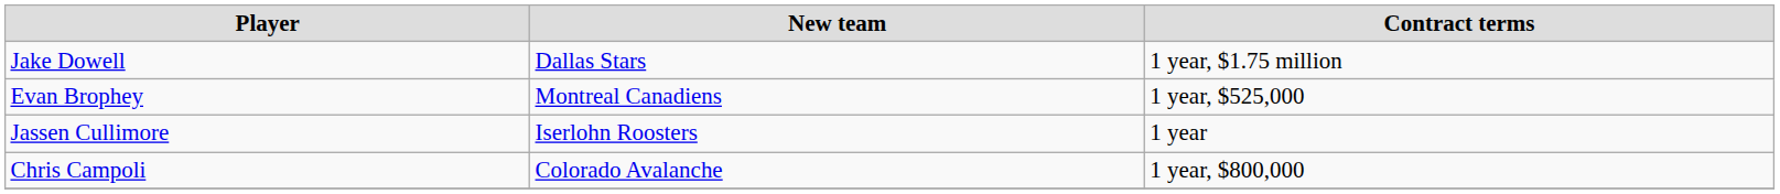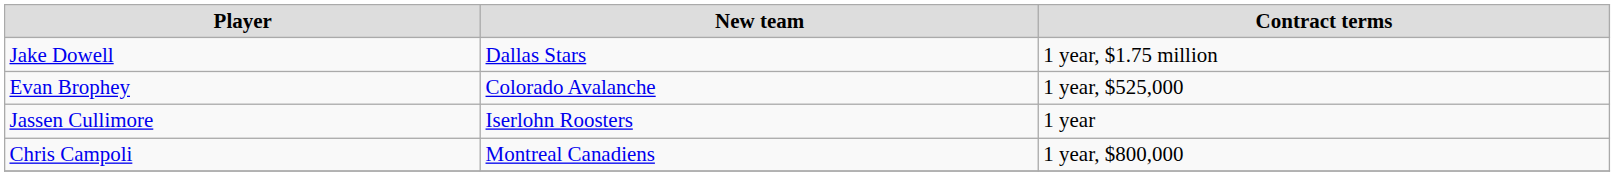 <table class="wikitable" width=97%>
 <tr align="center" bgcolor="#dddddd">
 <td><strong>Player</strong></td>
 <td><strong>New team</strong></td>
 <td><strong>Contract terms</strong></td>
 </tr>
 <tr>
 <td><a href='#'>Jake Dowell</a></td>
 <td><a href='#'>Dallas Stars</a></td>
 <td>1 year, $1.75 million</td>
 </tr>
 <tr>
 <td><a href='#'>Evan Brophey</a></td>
-<td><a href='#'>Montreal Canadiens</a></td>
+<td><a href='#'>Colorado Avalanche</a></td>
 <td>1 year, $525,000</td>
 </tr>
 <tr>
 <td><a href='#'>Jassen Cullimore</a></td>
 <td><a href='#'>Iserlohn Roosters</a></td>
 <td>1 year</td>
 </tr>
 <tr>
 <td><a href='#'>Chris Campoli</a></td>
-<td><a href='#'>Colorado Avalanche</a></td>
+<td><a href='#'>Montreal Canadiens</a></td>
 <td>1 year, $800,000</td>
 </tr>
 <tr>
 </tr>
 </table>
